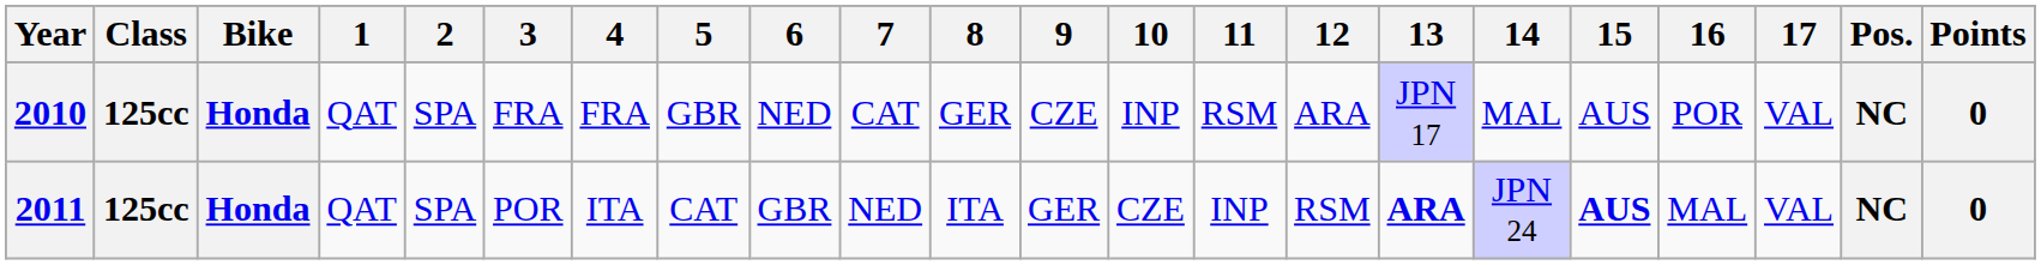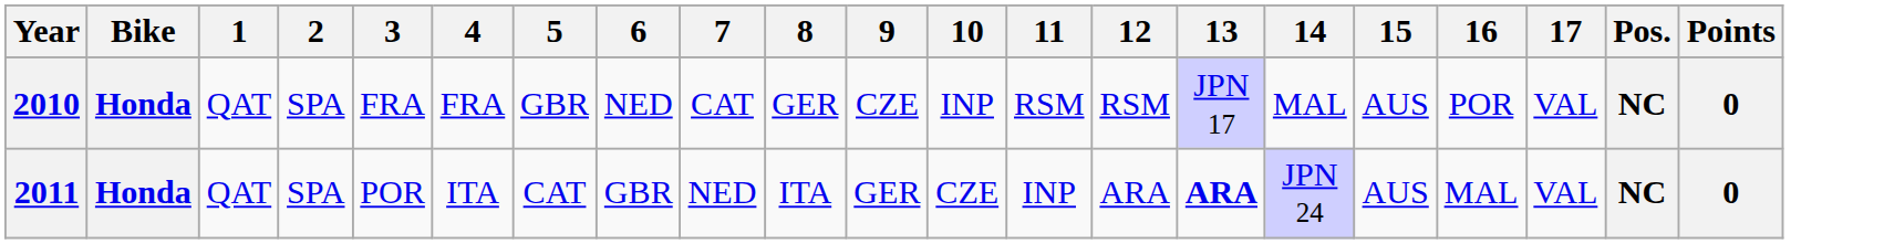 <table class="wikitable" style="text-align:center">
 <tr>
 <th>Year</th>
-<th>Class</th>
 <th>Bike</th>
 <th>1</th>
 <th>2</th>
 <th>3</th>
 <th>4</th>
 <th>5</th>
 <th>6</th>
 <th>7</th>
 <th>8</th>
 <th>9</th>
 <th>10</th>
 <th>11</th>
 <th>12</th>
 <th>13</th>
 <th>14</th>
 <th>15</th>
 <th>16</th>
 <th>17</th>
 <th>Pos.</th>
 <th>Points</th>
 </tr>
 <tr>
 <th><a href='#'>2010</a></th>
-<th>125cc</th>
 <th><a href='#'>Honda</a></th>
 <td><a href='#'>QAT</a></td>
 <td><a href='#'>SPA</a></td>
 <td><a href='#'>FRA</a></td>
 <td><a href='#'>FRA</a></td>
 <td><a href='#'>GBR</a></td>
 <td><a href='#'>NED</a></td>
 <td><a href='#'>CAT</a></td>
 <td><a href='#'>GER</a></td>
 <td><a href='#'>CZE</a></td>
 <td><a href='#'>INP</a></td>
 <td><a href='#'>RSM</a></td>
-<td><a href='#'>ARA</a></td>
+<td><a href='#'>RSM</a></td>
 <td style="background:#cfcfff;"><a href='#'>JPN</a><br><small>17</small></td>
 <td><a href='#'>MAL</a></td>
 <td><a href='#'>AUS</a></td>
 <td><a href='#'>POR</a></td>
 <td><a href='#'>VAL</a></td>
 <th>NC</th>
 <th>0</th>
 </tr>
 <tr>
 <th><a href='#'>2011</a></th>
-<th>125cc</th>
 <th><a href='#'>Honda</a></th>
 <td><a href='#'>QAT</a></td>
 <td><a href='#'>SPA</a></td>
 <td><a href='#'>POR</a></td>
 <td><a href='#'>ITA</a></td>
 <td><a href='#'>CAT</a></td>
 <td><a href='#'>GBR</a></td>
 <td><a href='#'>NED</a></td>
 <td><a href='#'>ITA</a></td>
 <td><a href='#'>GER</a></td>
 <td><a href='#'>CZE</a></td>
 <td><a href='#'>INP</a></td>
-<td><a href='#'>RSM</a></td>
+<td><a href='#'>ARA</a></td>
 <td><strong><a href='#'>ARA</a></strong></td>
 <td style="background:#cfcfff;"><a href='#'>JPN</a><br><small>24</small></td>
-<td><strong><a href='#'>AUS</a></strong></td>
+<td><a href='#'>AUS</a></td>
 <td><a href='#'>MAL</a></td>
 <td><a href='#'>VAL</a></td>
 <th>NC</th>
 <th>0</th>
 </tr>
 </table>
